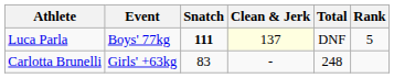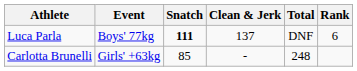 <table class="wikitable" style="font-size:90%">
 <tr>
 <th>Athlete</th>
 <th>Event</th>
 <th>Snatch</th>
 <th>Clean & Jerk</th>
 <th>Total</th>
 <th>Rank</th>
 </tr>
 <tr>
 <td><a href='#'>Luca Parla</a></td>
 <td><a href='#'>Boys' 77kg</a></td>
 <td align=center><strong>111</strong></td>
-<td align=center style="background: lightyellow;">137</td>
+<td align=center>137</td>
 <td align=center>DNF</td>
-<td align=center>5</td>
+<td align=center>6</td>
 </tr>
 <tr>
 <td><a href='#'>Carlotta Brunelli</a></td>
 <td><a href='#'>Girls' +63kg</a></td>
-<td align=center>83</td>
+<td align=center>85</td>
 <td align=center>-</td>
 <td align=center>248</td>
 <td align=center></td>
 </tr>
 </table>
